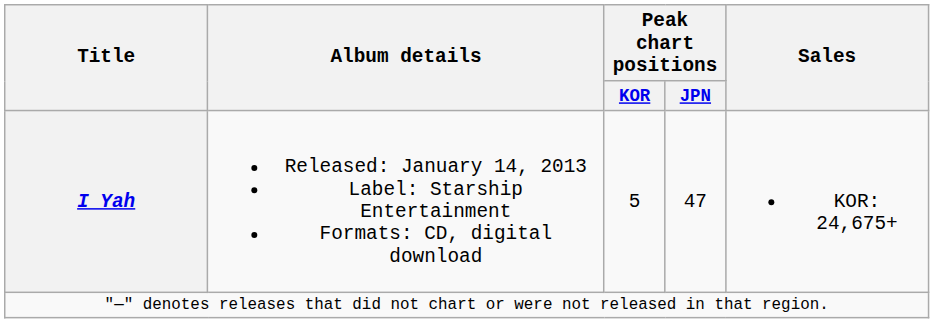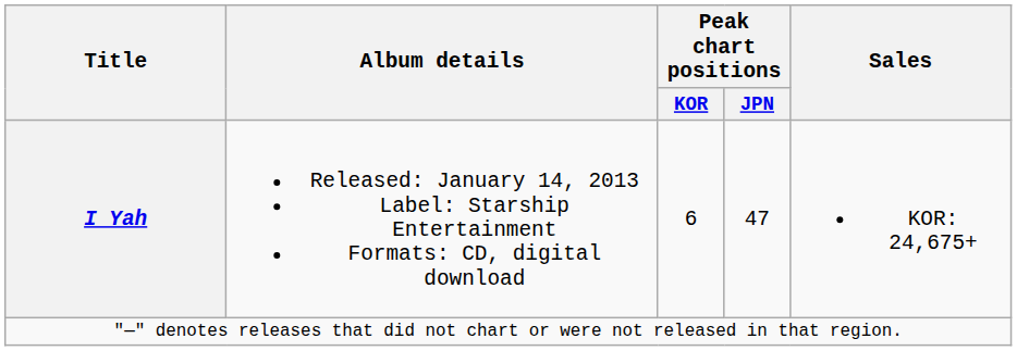 <table class="wikitable plainrowheaders" style="text-align:center;">
 <tr>
 <th scope="col" rowspan="2" style="width:10em;">Title</th>
 <th scope="col" rowspan="2" style="width:20em;">Album details</th>
 <th scope="col" colspan="2">Peak chart positions</th>
 <th scope="col" rowspan="2" style="width:10em;">Sales</th>
 </tr>
 <tr>
 <th scope="col" style="width:3em;font-size:90%;"><a href='#'>KOR</a><br></th>
 <th scope="col" style="width:3em;font-size:90%;"><a href='#'>JPN</a><br></th>
 </tr>
 <tr>
 <th scope="row"><em><a href='#'>I Yah</a></em></th>
 <td><br><ul><li>Released: January 14, 2013</li><li>Label: Starship Entertainment</li><li>Formats: CD, digital download</li></ul></td>
-<td>5</td>
+<td>6</td>
 <td>47</td>
 <td><br><ul><li>KOR: 24,675+</li></ul></td>
 </tr>
 <tr>
 <td colspan="5" style="font-size:8pt;">"—" denotes releases that did not chart or were not released in that region.</td>
 </tr>
 </table>
